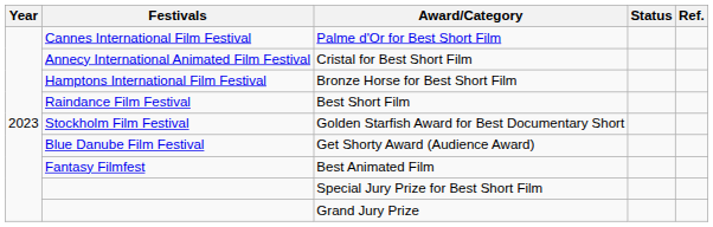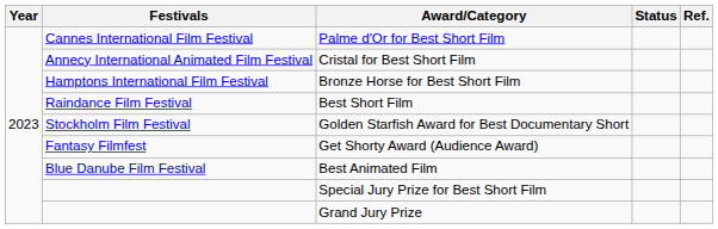 <table class="wikitable">
 <tr>
 <th>Year</th>
 <th>Festivals</th>
 <th>Award/Category</th>
 <th>Status</th>
 <th>Ref.</th>
 </tr>
 <tr>
 <td rowspan="9">2023</td>
 <td><a href='#'>Cannes International Film Festival</a></td>
 <td><a href='#'>Palme d'Or for Best Short Film</a></td>
 <td></td>
 <td></td>
 </tr>
 <tr>
 <td><a href='#'>Annecy International Animated Film Festival</a></td>
 <td>Cristal for Best Short Film</td>
 <td></td>
 <td></td>
 </tr>
 <tr>
 <td><a href='#'>Hamptons International Film Festival</a></td>
 <td>Bronze Horse for Best Short Film</td>
 <td></td>
 <td></td>
 </tr>
 <tr>
 <td><a href='#'>Raindance Film Festival</a></td>
 <td>Best Short Film</td>
 <td></td>
 <td></td>
 </tr>
 <tr>
 <td><a href='#'>Stockholm Film Festival</a></td>
 <td>Golden Starfish Award for Best Documentary Short</td>
 <td></td>
 <td></td>
 </tr>
 <tr>
-<td><a href='#'>Blue Danube Film Festival</a></td>
+<td><a href='#'>Fantasy Filmfest</a></td>
 <td>Get Shorty Award (Audience Award)</td>
 <td></td>
 <td></td>
 </tr>
 <tr>
-<td><a href='#'>Fantasy Filmfest</a></td>
+<td><a href='#'>Blue Danube Film Festival</a></td>
 <td>Best Animated Film</td>
 <td></td>
 <td></td>
 </tr>
 <tr>
 <td></td>
 <td>Special Jury Prize for Best Short Film</td>
 <td></td>
 <td></td>
 </tr>
 <tr>
 <td></td>
 <td>Grand Jury Prize</td>
 <td></td>
 <td></td>
 </tr>
 </table>
